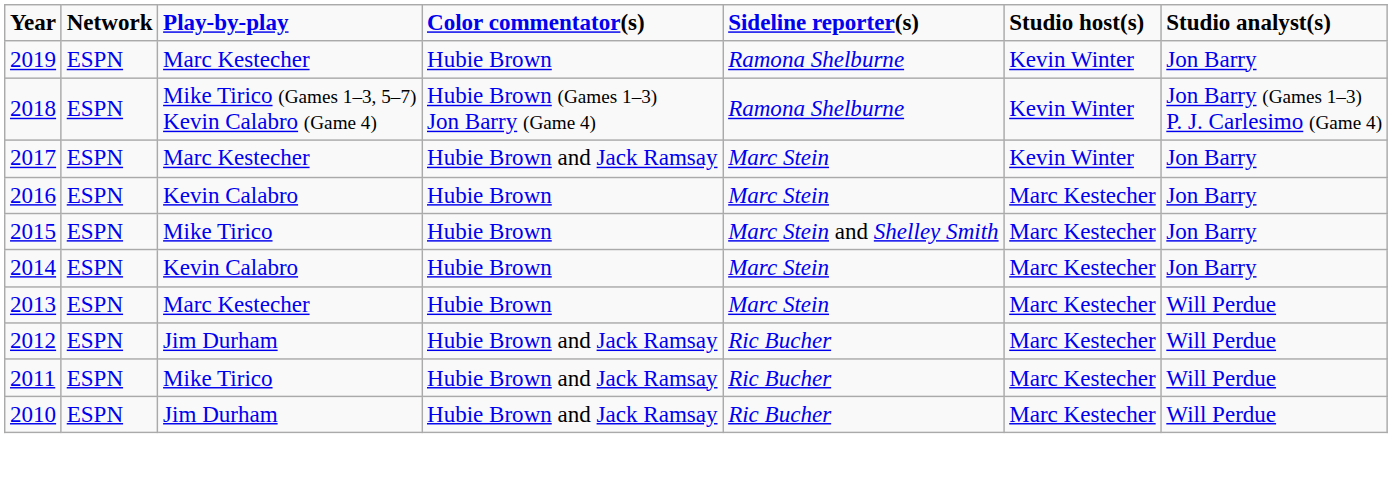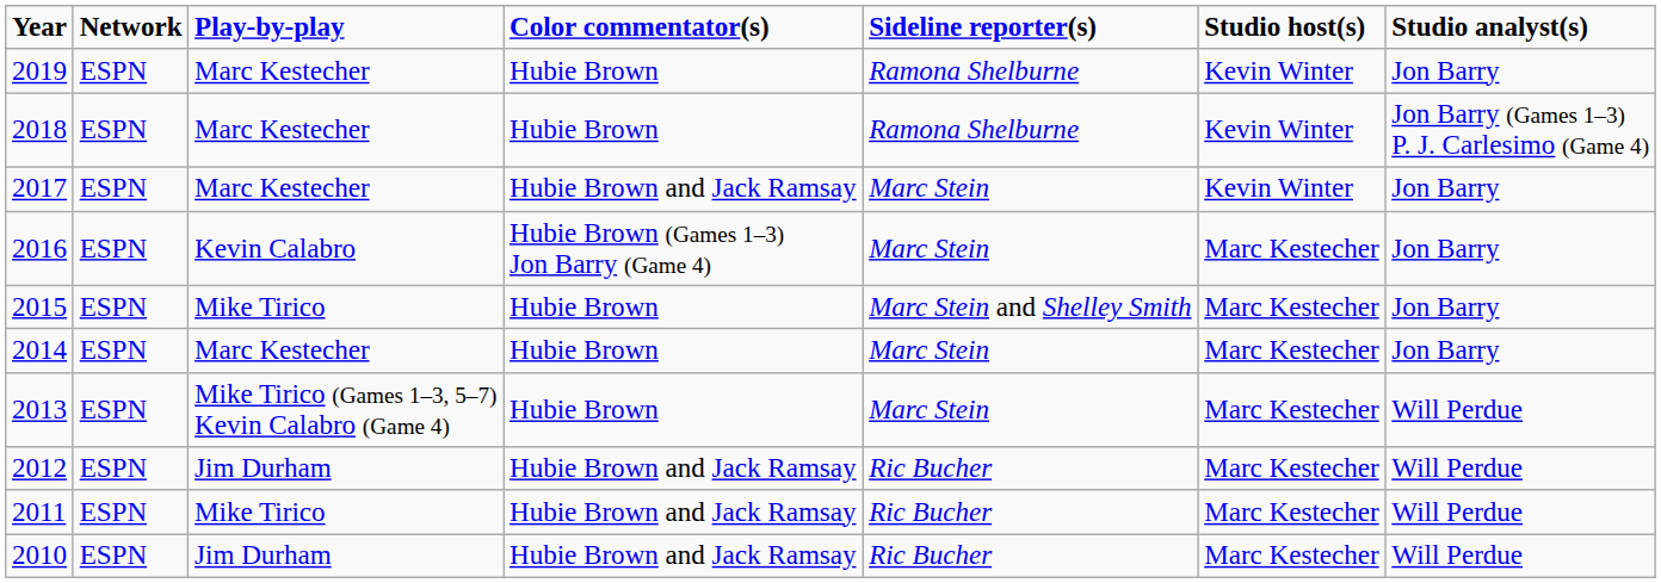 <table class="wikitable">
 <tr>
 <td><strong>Year</strong></td>
 <td><strong>Network</strong></td>
 <td><strong><a href='#'>Play-by-play</a></strong></td>
 <td><strong><a href='#'>Color commentator</a>(s)</strong></td>
 <td><strong><a href='#'>Sideline reporter</a>(s)</strong></td>
 <td><strong>Studio host(s)</strong></td>
 <td><strong>Studio analyst(s)</strong></td>
 </tr>
 <tr>
 <td><a href='#'>2019</a></td>
 <td><a href='#'>ESPN</a></td>
 <td><a href='#'>Marc Kestecher</a></td>
 <td><a href='#'>Hubie Brown</a></td>
 <td><em><a href='#'>Ramona Shelburne</a></em></td>
 <td><a href='#'>Kevin Winter</a></td>
 <td><a href='#'>Jon Barry</a></td>
 </tr>
 <tr>
 <td><a href='#'>2018</a></td>
 <td><a href='#'>ESPN</a></td>
-<td><a href='#'>Mike Tirico</a> <small>(Games 1–3, 5–7)</small><br><a href='#'>Kevin Calabro</a> <small>(Game 4)</small></td>
-<td><a href='#'>Hubie Brown</a> <small>(Games 1–3)</small><br><a href='#'>Jon Barry</a> <small>(Game 4)</small></td>
+<td><a href='#'>Marc Kestecher</a></td>
+<td><a href='#'>Hubie Brown</a></td>
 <td><em><a href='#'>Ramona Shelburne</a></em></td>
 <td><a href='#'>Kevin Winter</a></td>
 <td><a href='#'>Jon Barry</a> <small>(Games 1–3)</small><br><a href='#'>P. J. Carlesimo</a> <small>(Game 4)</small></td>
 </tr>
 <tr>
 <td><a href='#'>2017</a></td>
 <td><a href='#'>ESPN</a></td>
 <td><a href='#'>Marc Kestecher</a></td>
 <td><a href='#'>Hubie Brown</a> and <a href='#'>Jack Ramsay</a></td>
 <td><em><a href='#'>Marc Stein</a></em></td>
 <td><a href='#'>Kevin Winter</a></td>
 <td><a href='#'>Jon Barry</a></td>
 </tr>
 <tr>
 <td><a href='#'>2016</a></td>
 <td><a href='#'>ESPN</a></td>
 <td><a href='#'>Kevin Calabro</a></td>
-<td><a href='#'>Hubie Brown</a></td>
+<td><a href='#'>Hubie Brown</a> <small>(Games 1–3)</small><br><a href='#'>Jon Barry</a> <small>(Game 4)</small></td>
 <td><em><a href='#'>Marc Stein</a></em></td>
 <td><a href='#'>Marc Kestecher</a></td>
 <td><a href='#'>Jon Barry</a></td>
 </tr>
 <tr>
 <td><a href='#'>2015</a></td>
 <td><a href='#'>ESPN</a></td>
 <td><a href='#'>Mike Tirico</a></td>
 <td><a href='#'>Hubie Brown</a></td>
 <td><em><a href='#'>Marc Stein</a></em> and <em><a href='#'>Shelley Smith</a></em></td>
 <td><a href='#'>Marc Kestecher</a></td>
 <td><a href='#'>Jon Barry</a></td>
 </tr>
 <tr>
 <td><a href='#'>2014</a></td>
 <td><a href='#'>ESPN</a></td>
-<td><a href='#'>Kevin Calabro</a></td>
+<td><a href='#'>Marc Kestecher</a></td>
 <td><a href='#'>Hubie Brown</a></td>
 <td><em><a href='#'>Marc Stein</a></em></td>
 <td><a href='#'>Marc Kestecher</a></td>
 <td><a href='#'>Jon Barry</a></td>
 </tr>
 <tr>
 <td><a href='#'>2013</a></td>
 <td><a href='#'>ESPN</a></td>
-<td><a href='#'>Marc Kestecher</a></td>
+<td><a href='#'>Mike Tirico</a> <small>(Games 1–3, 5–7)</small><br><a href='#'>Kevin Calabro</a> <small>(Game 4)</small></td>
 <td><a href='#'>Hubie Brown</a></td>
 <td><em><a href='#'>Marc Stein</a></em></td>
 <td><a href='#'>Marc Kestecher</a></td>
 <td><a href='#'>Will Perdue</a></td>
 </tr>
 <tr>
 <td><a href='#'>2012</a></td>
 <td><a href='#'>ESPN</a></td>
 <td><a href='#'>Jim Durham</a></td>
 <td><a href='#'>Hubie Brown</a> and <a href='#'>Jack Ramsay</a></td>
 <td><em><a href='#'>Ric Bucher</a></em></td>
 <td><a href='#'>Marc Kestecher</a></td>
 <td><a href='#'>Will Perdue</a></td>
 </tr>
 <tr>
 <td><a href='#'>2011</a></td>
 <td><a href='#'>ESPN</a></td>
 <td><a href='#'>Mike Tirico</a></td>
 <td><a href='#'>Hubie Brown</a> and <a href='#'>Jack Ramsay</a></td>
 <td><em><a href='#'>Ric Bucher</a></em></td>
 <td><a href='#'>Marc Kestecher</a></td>
 <td><a href='#'>Will Perdue</a></td>
 </tr>
 <tr>
 <td><a href='#'>2010</a></td>
 <td><a href='#'>ESPN</a></td>
 <td><a href='#'>Jim Durham</a></td>
 <td><a href='#'>Hubie Brown</a> and <a href='#'>Jack Ramsay</a></td>
 <td><em><a href='#'>Ric Bucher</a></em></td>
 <td><a href='#'>Marc Kestecher</a></td>
 <td><a href='#'>Will Perdue</a></td>
 </tr>
 </table>
